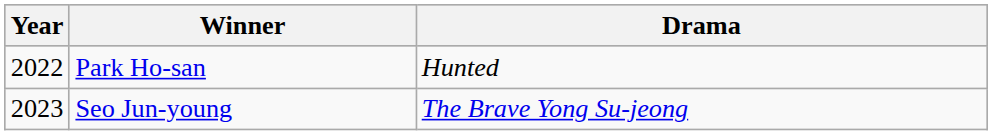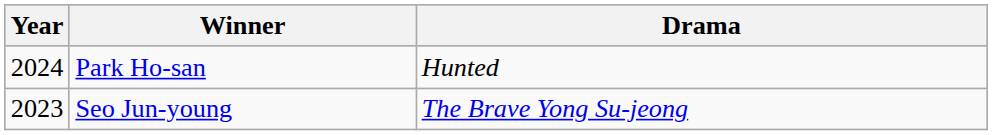 <table class="wikitable" style="width:600px">
 <tr>
 <th width=10>Year</th>
 <th>Winner</th>
 <th>Drama</th>
 </tr>
 <tr>
-<td>2022</td>
+<td>2024</td>
 <td><a href='#'>Park Ho-san</a></td>
 <td><em>Hunted</em></td>
 </tr>
 <tr>
 <td>2023</td>
 <td><a href='#'>Seo Jun-young</a></td>
 <td><em><a href='#'>The Brave Yong Su-jeong</a></em></td>
 </tr>
 </table>
